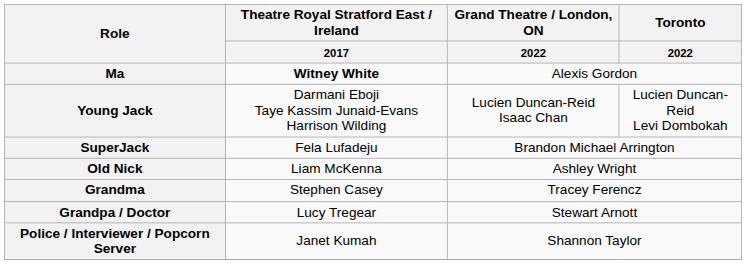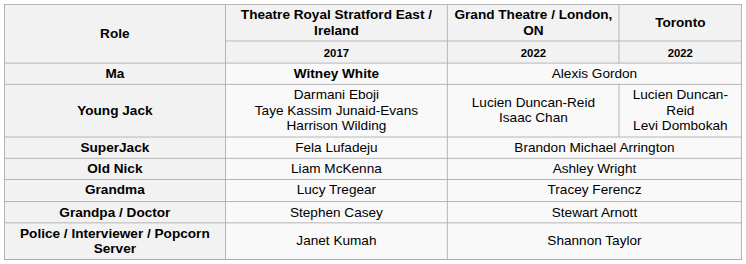 <table class="wikitable">
 <tr>
 <th rowspan="2">Role</th>
 <th>Theatre Royal Stratford East / Ireland</th>
 <th>Grand Theatre / London, ON</th>
 <th>Toronto</th>
 </tr>
 <tr>
 <th><small>2017</small></th>
 <th><small>2022</small></th>
 <th><small>2022</small></th>
 </tr>
 <tr>
 <th>Ma</th>
 <td style="text-align:center;"><strong>Witney White</strong></td>
 <td colspan="2" align="center">Alexis Gordon</td>
 </tr>
 <tr>
 <th>Young Jack</th>
 <td style="text-align:center;">Darmani Eboji<br>Taye Kassim Junaid-Evans<br>Harrison Wilding</td>
 <td style="text-align:center;">Lucien Duncan-Reid<br>Isaac Chan</td>
 <td style="text-align:center;">Lucien Duncan-Reid<br>Levi Dombokah</td>
 </tr>
 <tr>
 <th>SuperJack</th>
 <td style="text-align:center;">Fela Lufadeju</td>
 <td colspan="2" align="center">Brandon Michael Arrington</td>
 </tr>
 <tr>
 <th>Old Nick</th>
 <td style="text-align:center;">Liam McKenna</td>
 <td colspan="2" align="center">Ashley Wright</td>
 </tr>
 <tr>
 <th>Grandma</th>
-<td style="text-align:center;">Stephen Casey</td>
+<td style="text-align:center;">Lucy Tregear</td>
 <td colspan="2" align="center">Tracey Ferencz</td>
 </tr>
 <tr>
 <th>Grandpa / Doctor</th>
-<td style="text-align:center;">Lucy Tregear</td>
+<td style="text-align:center;">Stephen Casey</td>
 <td colspan="2" align="center">Stewart Arnott</td>
 </tr>
 <tr>
 <th>Police / Interviewer / Popcorn Server</th>
 <td style="text-align:center;">Janet Kumah</td>
 <td colspan="2" align="center">Shannon Taylor</td>
 </tr>
 <tr>
 </tr>
 </table>
